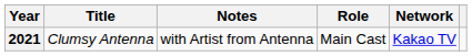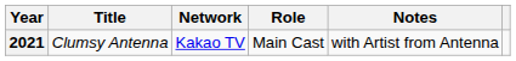 <table class="wikitable sortable plainrowheaders">
 <tr>
 <th scope="col">Year</th>
 <th scope="col">Title</th>
+<th scope="col">Network</th>
+<th scope="col">Role</th>
 <th scope="col">Notes</th>
-<th scope="col">Role</th>
-<th scope="col">Network</th>
 <th scope="col" class="unsortable"></th>
 </tr>
 <tr>
 <th scope="row">2021</th>
 <td><em>Clumsy Antenna</em>  </td>
+<td><a href='#'>Kakao TV</a></td>
+<td>Main Cast</td>
 <td>with Artist from Antenna</td>
-<td>Main Cast</td>
-<td><a href='#'>Kakao TV</a></td>
 <td></td>
 </tr>
 </table>
